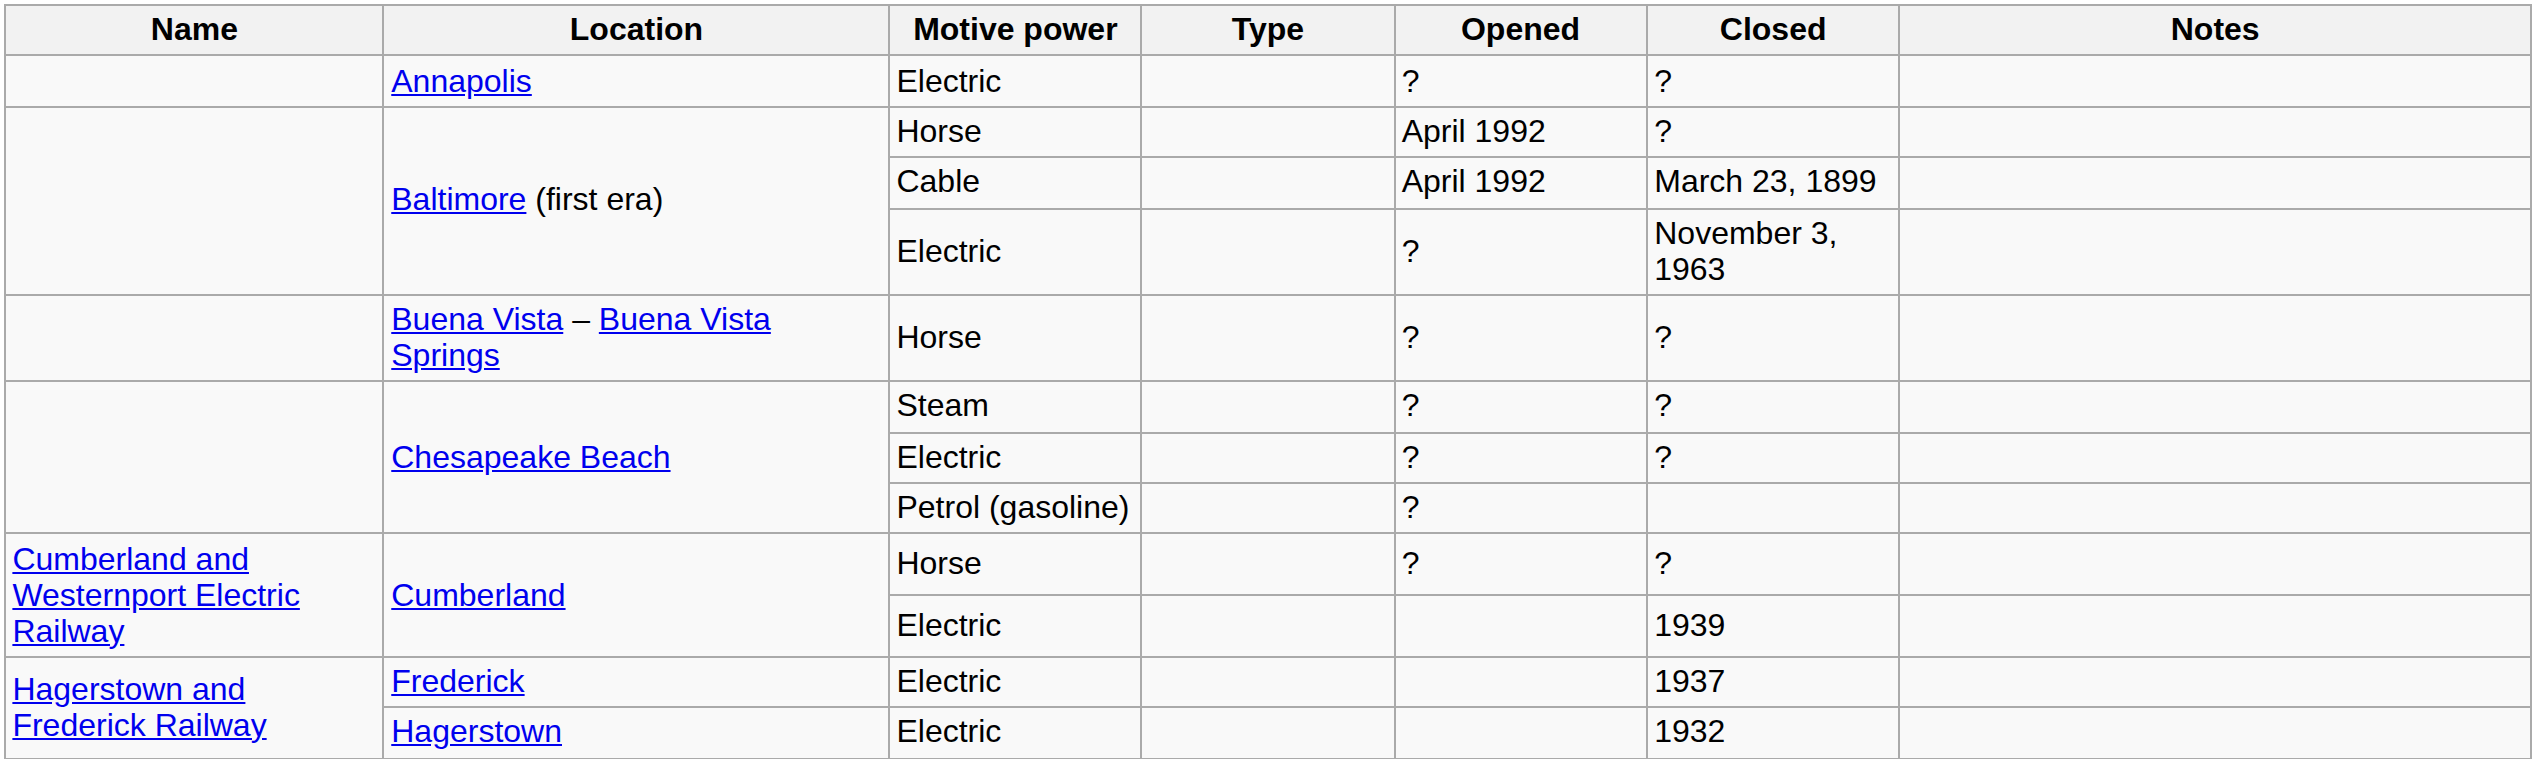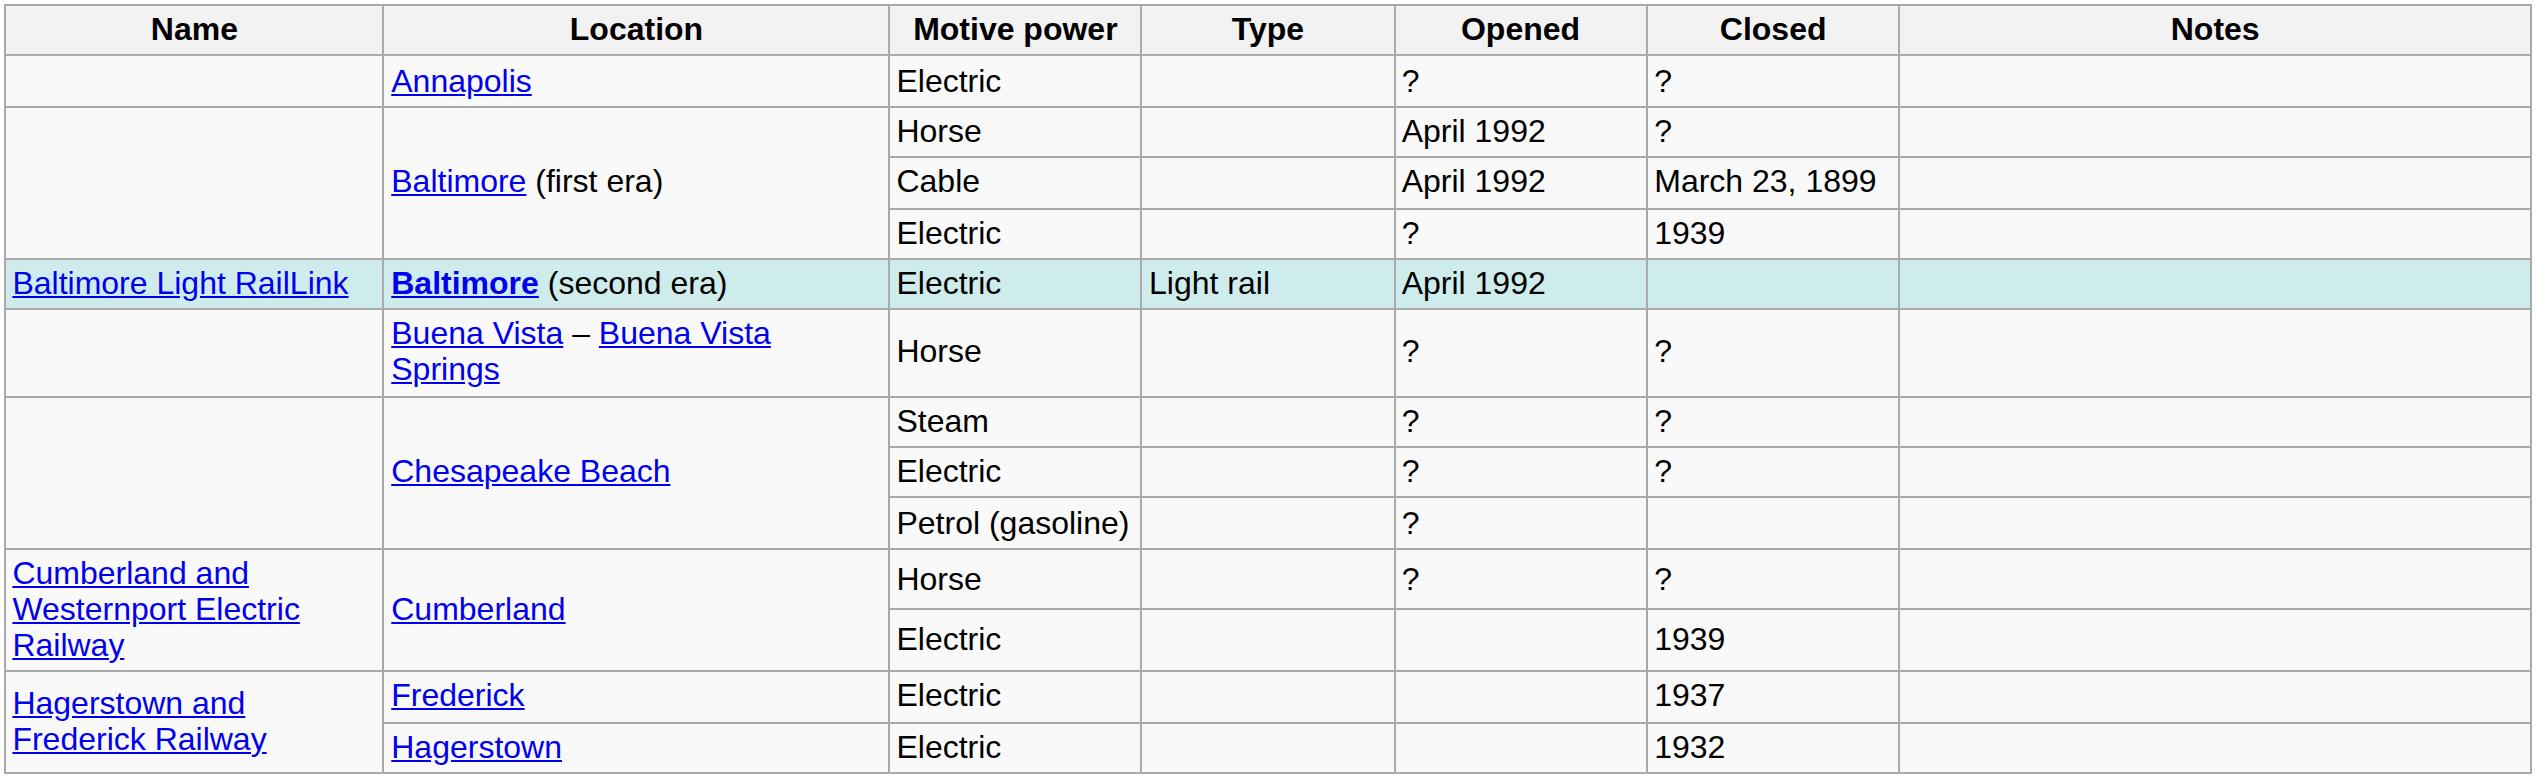 <table class="wikitable sortable" width=100%>
 <tr>
 <th width=15%>Name</th>
 <th width=20%>Location</th>
 <th width=10%>Motive power</th>
 <th width=10%>Type</th>
 <th width=10%>Opened</th>
 <th width=10%>Closed</th>
 <th class="unsortable" width=25%>Notes</th>
 </tr>
 <tr>
 <td> </td>
 <td><a href='#'>Annapolis</a></td>
 <td>Electric</td>
 <td> </td>
 <td>?</td>
 <td>?</td>
 <td> </td>
 </tr>
 <tr>
 <td rowspan="3"> </td>
 <td rowspan="3"><a href='#'>Baltimore</a> (first era)</td>
 <td>Horse</td>
 <td> </td>
 <td>April 1992</td>
 <td>?</td>
 <td> </td>
 </tr>
 <tr>
 <td>Cable</td>
 <td> </td>
 <td>April 1992</td>
 <td>March 23, 1899</td>
 <td> </td>
 </tr>
 <tr>
 <td>Electric</td>
 <td> </td>
 <td>?</td>
-<td>November 3, 1963</td>
+<td>1939</td>
+<td> </td>
+</tr>
+<tr style="background:#CFECEC">
+<td><a href='#'>Baltimore Light RailLink</a></td>
+<td><strong><a href='#'>Baltimore</a></strong> (second era)</td>
+<td>Electric</td>
+<td>Light rail</td>
+<td>April 1992</td>
+<td> </td>
 <td> </td>
 </tr>
 <tr>
 <td> </td>
 <td><a href='#'>Buena Vista</a> – <a href='#'>Buena Vista Springs</a></td>
 <td>Horse</td>
 <td> </td>
 <td>?</td>
 <td>?</td>
 <td> </td>
 </tr>
 <tr>
 <td rowspan="3"> </td>
 <td rowspan="3"><a href='#'>Chesapeake Beach</a></td>
 <td>Steam</td>
 <td> </td>
 <td>?</td>
 <td>?</td>
 <td> </td>
 </tr>
 <tr>
 <td>Electric</td>
 <td> </td>
 <td>?</td>
 <td>?</td>
 <td> </td>
 </tr>
 <tr>
 <td>Petrol (gasoline)</td>
 <td> </td>
 <td>?</td>
 <td></td>
 <td> </td>
 </tr>
 <tr>
 <td rowspan="2"><a href='#'>Cumberland and Westernport Electric Railway</a></td>
 <td rowspan="2"><a href='#'>Cumberland</a></td>
 <td>Horse</td>
 <td> </td>
 <td>?</td>
 <td>?</td>
 <td> </td>
 </tr>
 <tr>
 <td>Electric</td>
 <td> </td>
 <td></td>
 <td>1939</td>
 <td> </td>
 </tr>
 <tr>
 <td rowspan="2"><a href='#'>Hagerstown and Frederick Railway</a></td>
 <td><a href='#'>Frederick</a></td>
 <td>Electric</td>
 <td> </td>
 <td></td>
 <td>1937</td>
 <td> </td>
 </tr>
 <tr>
 <td><a href='#'>Hagerstown</a></td>
 <td>Electric</td>
 <td> </td>
 <td></td>
 <td>1932</td>
 <td> </td>
 </tr>
 <tr>
 </tr>
 </table>
